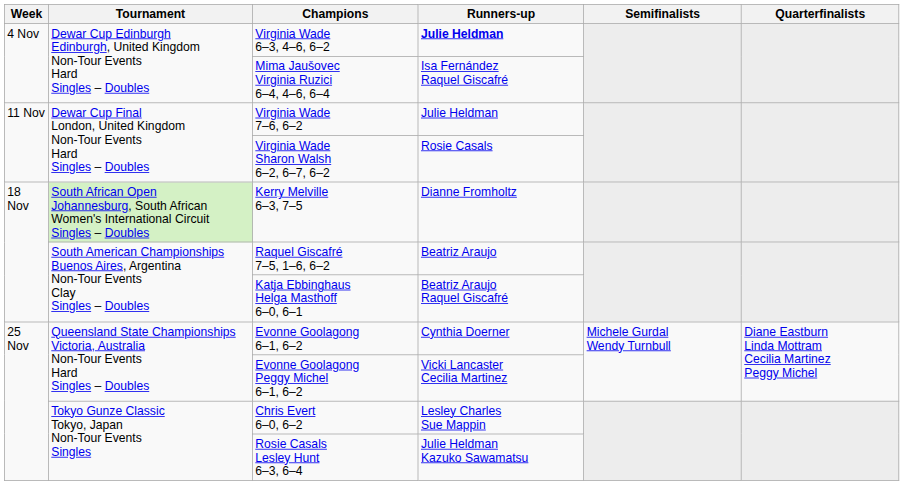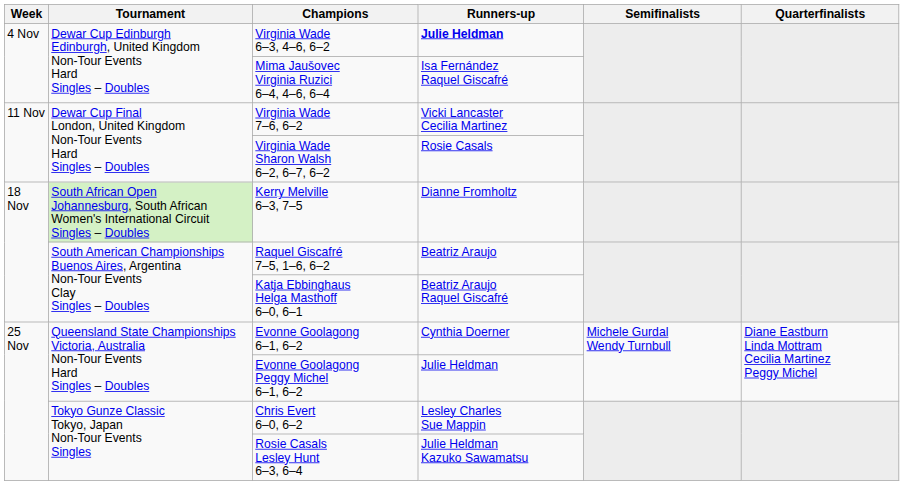 <table class=wikitable style=font-size:95%>
 <tr>
 <th style="width:48px;">Week</th>
 <th style="width:248px;">Tournament</th>
 <th style="width:200px;">Champions</th>
 <th style="width:200px;">Runners-up</th>
 <th style="width:190px;">Semifinalists</th>
 <th style="width:190px;">Quarterfinalists</th>
 </tr>
 <tr valign=top>
 <td rowspan=2>4 Nov</td>
 <td rowspan=2><a href='#'>Dewar Cup Edinburgh</a><br> <a href='#'>Edinburgh</a>, United Kingdom<br>Non-Tour Events<br>Hard<br><a href='#'>Singles</a> – <a href='#'>Doubles</a></td>
 <td> <a href='#'>Virginia Wade</a><br>6–3, 4–6, 6–2</td>
 <td><strong> <a href='#'>Julie Heldman</a></strong></td>
 <td rowspan=2 style="background:#ededed;"></td>
 <td rowspan=2 style="background:#ededed;"></td>
 </tr>
 <tr valign=top>
 <td> <a href='#'>Mima Jaušovec</a><br> <a href='#'>Virginia Ruzici</a><br>6–4, 4–6, 6–4</td>
 <td> <a href='#'>Isa Fernández</a><br>  <a href='#'>Raquel Giscafré</a></td>
 </tr>
 <tr valign=top>
 <td rowspan=2>11 Nov</td>
 <td rowspan=2><a href='#'>Dewar Cup Final</a><br> London, United Kingdom<br>Non-Tour Events<br>Hard<br><a href='#'>Singles</a> – <a href='#'>Doubles</a></td>
 <td> <a href='#'>Virginia Wade</a><br>7–6, 6–2</td>
-<td> <a href='#'>Julie Heldman</a></td>
+<td> <a href='#'>Vicki Lancaster</a><br> <a href='#'>Cecilia Martinez</a></td>
 <td rowspan=2 style="background:#ededed;"></td>
 <td rowspan=2 style="background:#ededed;"></td>
 </tr>
 <tr valign=top>
 <td> <a href='#'>Virginia Wade</a><br> <a href='#'>Sharon Walsh</a><br>6–2, 6–7, 6–2</td>
 <td> <a href='#'>Rosie Casals</a></td>
 </tr>
 <tr valign=top>
 <td rowspan=3>18 Nov</td>
 <td style="background:#D4F1C5;" rowspan="1"><a href='#'>South African Open</a><br> <a href='#'>Johannesburg</a>, South African<br>Women's International Circuit<br><a href='#'>Singles</a> – <a href='#'>Doubles</a></td>
 <td> <a href='#'>Kerry Melville</a><br>6–3, 7–5</td>
 <td> <a href='#'>Dianne Fromholtz</a></td>
 <td style="background:#ededed;"></td>
 <td style="background:#ededed;"></td>
 </tr>
 <tr valign=top>
 <td rowspan=2><a href='#'>South American Championships</a><br> <a href='#'>Buenos Aires</a>, Argentina<br>Non-Tour Events<br>Clay<br><a href='#'>Singles</a> – <a href='#'>Doubles</a></td>
 <td> <a href='#'>Raquel Giscafré</a><br>7–5, 1–6, 6–2</td>
 <td> <a href='#'>Beatriz Araujo</a></td>
 <td rowspan=2 style="background:#ededed;"></td>
 <td rowspan=2 style="background:#ededed;"></td>
 </tr>
 <tr valign=top>
 <td> <a href='#'>Katja Ebbinghaus</a><br> <a href='#'>Helga Masthoff</a><br>6–0, 6–1</td>
 <td> <a href='#'>Beatriz Araujo</a><br> <a href='#'>Raquel Giscafré</a></td>
 </tr>
 <tr valign=top>
 <td rowspan=4>25 Nov</td>
 <td rowspan=2><a href='#'>Queensland State Championships</a><br> <a href='#'>Victoria, Australia</a> <br>Non-Tour Events<br>Hard<br><a href='#'>Singles</a> – <a href='#'>Doubles</a></td>
 <td> <a href='#'>Evonne Goolagong</a><br>6–1, 6–2</td>
 <td> <a href='#'>Cynthia Doerner</a></td>
 <td rowspan=2> <a href='#'>Michele Gurdal</a><br> <a href='#'>Wendy Turnbull</a></td>
 <td rowspan=2> <a href='#'>Diane Eastburn</a><br> <a href='#'>Linda Mottram</a><br> <a href='#'>Cecilia Martinez</a><br> <a href='#'>Peggy Michel</a></td>
 </tr>
 <tr valign=top>
 <td> <a href='#'>Evonne Goolagong</a><br> <a href='#'>Peggy Michel</a><br>6–1, 6–2</td>
-<td> <a href='#'>Vicki Lancaster</a><br> <a href='#'>Cecilia Martinez</a></td>
+<td> <a href='#'>Julie Heldman</a></td>
 </tr>
 <tr valign=top>
 <td rowspan=2><a href='#'>Tokyo Gunze Classic</a><br> Tokyo, Japan<br>Non-Tour Events<br><a href='#'>Singles</a></td>
 <td> <a href='#'>Chris Evert</a><br>6–0, 6–2</td>
 <td> <a href='#'>Lesley Charles</a><br> <a href='#'>Sue Mappin</a></td>
 <td rowspan=2; style="background:#ededed;"></td>
 <td rowspan=2; style="background:#ededed;"></td>
 </tr>
 <tr valign=top>
 <td> <a href='#'>Rosie Casals</a><br> <a href='#'>Lesley Hunt</a><br>6–3, 6–4</td>
 <td> <a href='#'>Julie Heldman</a><br> <a href='#'>Kazuko Sawamatsu</a></td>
 </tr>
 </table>
